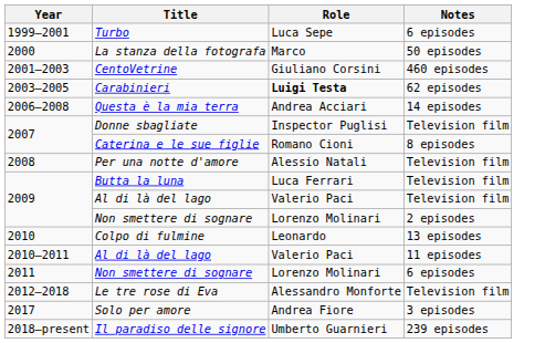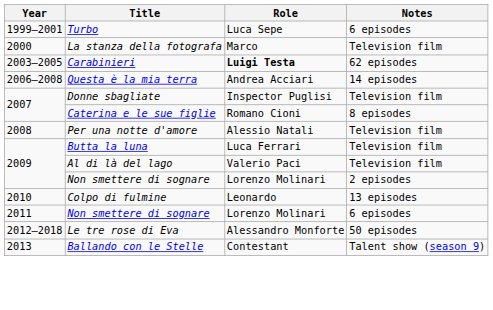 <table class="wikitable">
 <tr>
 <th>Year</th>
 <th>Title</th>
 <th>Role</th>
 <th>Notes</th>
 </tr>
 <tr>
 <td>1999–2001</td>
 <td><em><a href='#'>Turbo</a></em></td>
 <td>Luca Sepe</td>
 <td>6 episodes</td>
 </tr>
 <tr>
 <td>2000</td>
 <td><em>La stanza della fotografa</em></td>
 <td>Marco</td>
-<td>50 episodes</td>
-</tr>
-<tr>
-<td>2001–2003</td>
-<td><em><a href='#'>CentoVetrine</a></em></td>
-<td>Giuliano Corsini</td>
-<td>460 episodes</td>
+<td>Television film</td>
 </tr>
 <tr>
 <td>2003–2005</td>
 <td><em><a href='#'>Carabinieri</a></em></td>
 <td><strong>Luigi Testa</strong></td>
 <td>62 episodes</td>
 </tr>
 <tr>
 <td>2006–2008</td>
 <td><em><a href='#'>Questa è la mia terra</a></em></td>
 <td>Andrea Acciari</td>
 <td>14 episodes</td>
 </tr>
 <tr>
 <td rowspan="2">2007</td>
 <td><em>Donne sbagliate</em></td>
 <td>Inspector Puglisi</td>
 <td>Television film</td>
 </tr>
 <tr>
 <td><em><a href='#'>Caterina e le sue figlie</a></em></td>
 <td>Romano Cioni</td>
 <td>8 episodes</td>
 </tr>
 <tr>
 <td>2008</td>
 <td><em>Per una notte d'amore</em></td>
 <td>Alessio Natali</td>
 <td>Television film</td>
 </tr>
 <tr>
 <td rowspan="3">2009</td>
 <td><em><a href='#'>Butta la luna</a></em></td>
 <td>Luca Ferrari</td>
 <td>Television film</td>
 </tr>
 <tr>
 <td><em>Al di là del lago</em></td>
 <td>Valerio Paci</td>
 <td>Television film</td>
 </tr>
 <tr>
 <td><em>Non smettere di sognare</em></td>
 <td>Lorenzo Molinari</td>
 <td>2 episodes</td>
 </tr>
 <tr>
 <td>2010</td>
 <td><em>Colpo di fulmine</em></td>
 <td>Leonardo</td>
 <td>13 episodes</td>
 </tr>
 <tr>
-<td>2010–2011</td>
-<td><em><a href='#'>Al di là del lago</a></em></td>
-<td>Valerio Paci</td>
-<td>11 episodes</td>
-</tr>
-<tr>
 <td>2011</td>
 <td><em><a href='#'>Non smettere di sognare</a></em></td>
 <td>Lorenzo Molinari</td>
 <td>6 episodes</td>
 </tr>
 <tr>
 <td>2012–2018</td>
 <td><em>Le tre rose di Eva</em></td>
 <td>Alessandro Monforte</td>
-<td>Television film</td>
+<td>50 episodes</td>
 </tr>
 <tr>
-<td>2017</td>
-<td><em>Solo per amore</em></td>
-<td>Andrea Fiore</td>
-<td>3 episodes</td>
-</tr>
-<tr>
-<td>2018–present</td>
-<td><em><a href='#'>Il paradiso delle signore</a></em></td>
-<td>Umberto Guarnieri</td>
-<td>239 episodes</td>
+<td>2013</td>
+<td><em><a href='#'>Ballando con le Stelle</a></em></td>
+<td>Contestant</td>
+<td>Talent show (<a href='#'>season 9</a>)</td>
 </tr>
 </table>
